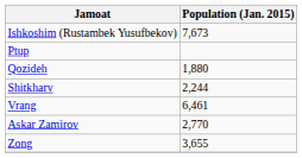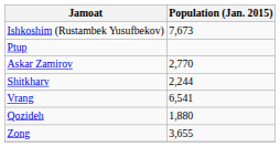 <table class="wikitable sortable">
 <tr>
 <th>Jamoat</th>
 <th>Population (Jan. 2015)</th>
 </tr>
 <tr>
 <td><a href='#'>Ishkoshim</a> (Rustambek Yusufbekov)</td>
 <td>7,673</td>
 </tr>
 <tr>
 <td><a href='#'>Ptup</a></td>
 <td></td>
 </tr>
 <tr>
-<td><a href='#'>Qozideh</a></td>
-<td>1,880</td>
+<td><a href='#'>Askar Zamirov</a></td>
+<td>2,770</td>
 </tr>
 <tr>
 <td><a href='#'>Shitkharv</a></td>
 <td>2,244</td>
 </tr>
 <tr>
 <td><a href='#'>Vrang</a></td>
-<td>6,461</td>
+<td>6,541</td>
 </tr>
 <tr>
-<td><a href='#'>Askar Zamirov</a></td>
-<td>2,770</td>
+<td><a href='#'>Qozideh</a></td>
+<td>1,880</td>
 </tr>
 <tr>
 <td><a href='#'>Zong</a></td>
 <td>3,655</td>
 </tr>
 <tr>
 </tr>
 </table>
